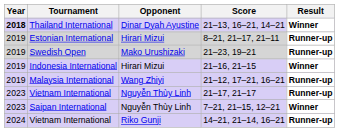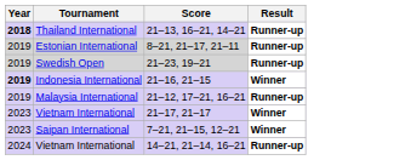 <table class="sortable wikitable" style="font-size: 90%;">
 <tr>
 <th>Year</th>
 <th>Tournament</th>
-<th>Opponent</th>
 <th>Score</th>
 <th>Result</th>
 </tr>
 <tr style="background:#D8CEF6">
 <td align="center"><strong>2018</strong></td>
 <td align="left"><a href='#'>Thailand International</a></td>
-<td align="left"> <a href='#'>Dinar Dyah Ayustine</a></td>
 <td align="left">21–13, 16–21, 14–21</td>
-<td style="text-align:left; background:white"> <strong>Winner</strong></td>
+<td style="text-align:left; background:white"> <strong>Runner-up</strong></td>
 </tr>
 <tr style="background:#D5D5D5">
 <td align="center">2019</td>
 <td align="left"><a href='#'>Estonian International</a></td>
-<td align="left"> <a href='#'>Hirari Mizui</a></td>
 <td align="left">8–21, 21–17, 21–11</td>
 <td style="text-align:left; background:white"> <strong>Runner-up</strong></td>
 </tr>
 <tr style="background:#D5D5D5">
 <td align="center">2019</td>
 <td align="left"><a href='#'>Swedish Open</a></td>
-<td align="left"> <a href='#'>Mako Urushizaki</a></td>
 <td align="left">21–23, 19–21</td>
 <td style="text-align:left; background:white"> <strong>Runner-up</strong></td>
 </tr>
 <tr style="background:#D8CEF6">
-<td align="center">2019</td>
+<td align="center"><strong>2019</strong></td>
 <td align="left"><a href='#'>Indonesia International</a></td>
-<td align="left"> Hirari Mizui</td>
 <td align="left">21–16, 21–15</td>
 <td style="text-align: left; background:white"> <strong>Winner</strong></td>
 </tr>
 <tr style="background:#D8CEF6">
 <td align="center">2019</td>
 <td align="left"><a href='#'>Malaysia International</a></td>
-<td align="left"> <a href='#'>Wang Zhiyi</a></td>
 <td align="left">21–12, 17–21, 16–21</td>
 <td style="text-align:left; background:white"> <strong>Runner-up</strong></td>
 </tr>
 <tr style="background:#D8CEF6">
 <td align="center">2023</td>
 <td align="left"><a href='#'>Vietnam International</a></td>
-<td align="left"> <a href='#'>Nguyễn Thùy Linh</a></td>
 <td align="left">21–17, 21–17</td>
-<td style="text-align:left; background:white"> <strong>Runner-up</strong></td>
+<td style="text-align:left; background:white"> <strong>Winner</strong></td>
 </tr>
 <tr style="background:#D8CEF6">
 <td align="center">2023</td>
 <td align="left"><a href='#'>Saipan International</a></td>
-<td align="left"> Nguyễn Thùy Linh</td>
 <td align="left">7–21, 21–15, 12–21</td>
 <td style="text-align: left; background:white"> <strong>Winner</strong></td>
 </tr>
 <tr style="background:#D8CEF6">
 <td align="center">2024</td>
 <td align="left">Vietnam International</td>
-<td align="left"> <a href='#'>Riko Gunji</a></td>
 <td align="left">14–21, 21–14, 16–21</td>
 <td style="text-align:left; background:white"> <strong>Runner-up</strong></td>
 </tr>
 </table>
